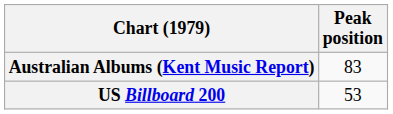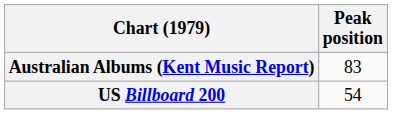 <table class="wikitable sortable plainrowheaders">
 <tr>
 <th>Chart (1979)</th>
 <th>Peak<br>position</th>
 </tr>
 <tr>
 <th scope="row">Australian Albums (<a href='#'>Kent Music Report</a>)</th>
 <td style="text-align:center;">83</td>
 </tr>
 <tr>
 <th scope="row">US <a href='#'><em>Billboard</em> 200</a></th>
-<td style="text-align:center;">53</td>
+<td style="text-align:center;">54</td>
 </tr>
 </table>
